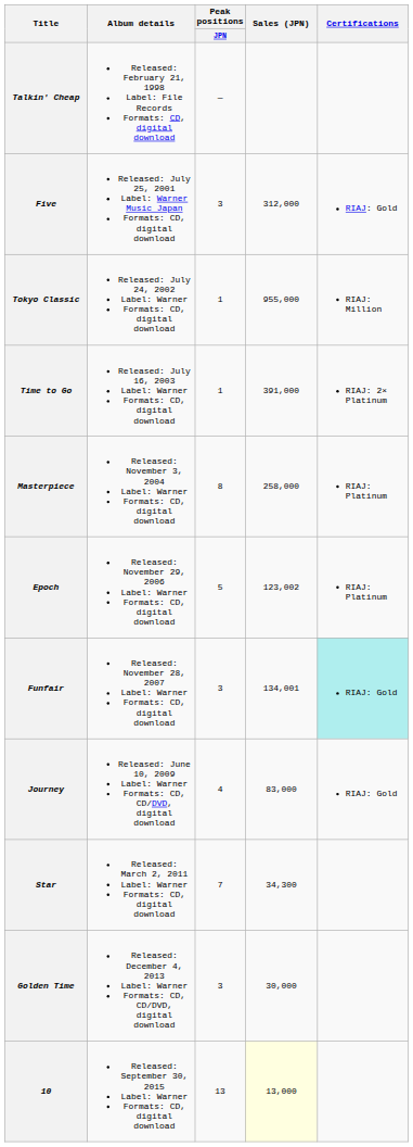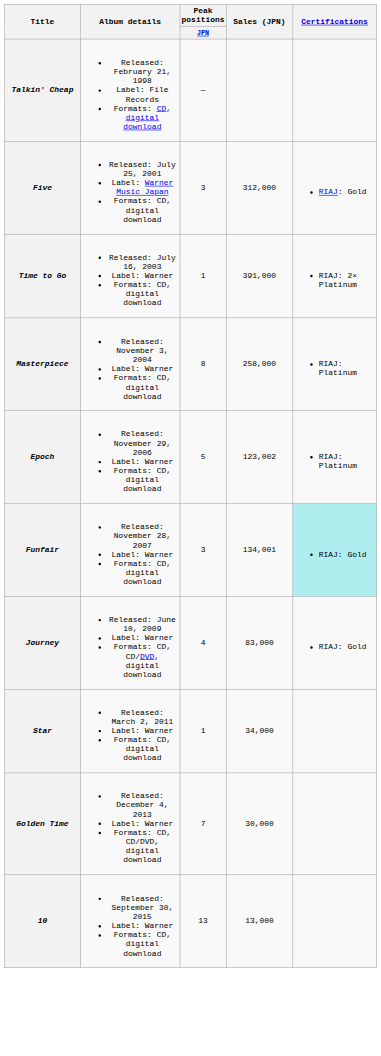 <table class="wikitable plainrowheaders" style="text-align:center;">
 <tr>
 <th style="width:12em;" rowspan="2">Title</th>
 <th style="width:16em;" rowspan="2">Album details</th>
 <th colspan="1">Peak positions</th>
 <th style="width:12em;" rowspan="2">Sales (JPN)</th>
 <th style="width:12em;" rowspan="2"><a href='#'>Certifications</a></th>
 </tr>
 <tr>
 <th style="width:2.5em;"><small><a href='#'>JPN</a></small><br></th>
 </tr>
 <tr>
 <th scope="row"><em>Talkin' Cheap</em></th>
 <td><br><ul><li>Released: February 21, 1998 </li><li>Label: File Records</li><li>Formats: <a href='#'>CD</a>, <a href='#'>digital download</a></li></ul></td>
 <td>—</td>
 <td></td>
 <td align="left"></td>
 </tr>
 <tr>
 <th scope="row"><em>Five</em></th>
 <td><br><ul><li>Released: July 25, 2001 </li><li>Label: <a href='#'>Warner Music Japan</a></li><li>Formats: CD, digital download</li></ul></td>
 <td>3</td>
 <td>312,000</td>
 <td align="left"><br><ul><li><a href='#'>RIAJ</a>: Gold</li></ul></td>
-</tr>
-<tr>
-<th scope="row"><em>Tokyo Classic</em></th>
-<td><br><ul><li>Released: July 24, 2002 </li><li>Label: Warner</li><li>Formats: CD, digital download</li></ul></td>
-<td>1</td>
-<td>955,000</td>
-<td align="left"><br><ul><li>RIAJ: Million</li></ul></td>
 </tr>
 <tr>
 <th scope="row"><em>Time to Go</em></th>
 <td><br><ul><li>Released: July 16, 2003 </li><li>Label: Warner</li><li>Formats: CD, digital download</li></ul></td>
 <td>1</td>
 <td>391,000</td>
 <td align="left"><br><ul><li>RIAJ: 2× Platinum</li></ul></td>
 </tr>
 <tr>
 <th scope="row"><em>Masterpiece</em></th>
 <td><br><ul><li>Released: November 3, 2004 </li><li>Label: Warner</li><li>Formats: CD, digital download</li></ul></td>
 <td>8</td>
 <td>258,000</td>
 <td align="left"><br><ul><li>RIAJ: Platinum</li></ul></td>
 </tr>
 <tr>
 <th scope="row"><em>Epoch</em></th>
 <td><br><ul><li>Released: November 29, 2006 </li><li>Label: Warner</li><li>Formats: CD, digital download</li></ul></td>
 <td>5</td>
 <td>123,002</td>
 <td align="left"><br><ul><li>RIAJ: Platinum</li></ul></td>
 </tr>
 <tr>
 <th scope="row"><em>Funfair</em></th>
 <td><br><ul><li>Released: November 28, 2007 </li><li>Label: Warner</li><li>Formats: CD, digital download</li></ul></td>
 <td>3</td>
 <td>134,001</td>
 <td align="left" style="background: paleturquoise;"><br><ul><li>RIAJ: Gold</li></ul></td>
 </tr>
 <tr>
 <th scope="row"><em>Journey</em></th>
 <td><br><ul><li>Released: June 10, 2009 </li><li>Label: Warner</li><li>Formats: CD, CD/<a href='#'>DVD</a>, digital download</li></ul></td>
 <td>4</td>
 <td>83,000</td>
 <td align="left"><br><ul><li>RIAJ: Gold</li></ul></td>
 </tr>
 <tr>
 <th scope="row"><em>Star</em></th>
 <td><br><ul><li>Released: March 2, 2011 </li><li>Label: Warner</li><li>Formats: CD, digital download</li></ul></td>
-<td>7</td>
-<td>34,300</td>
+<td>1</td>
+<td>34,000</td>
 <td align="left"></td>
 </tr>
 <tr>
 <th scope="row"><em>Golden Time</em></th>
 <td><br><ul><li>Released: December 4, 2013 </li><li>Label: Warner</li><li>Formats: CD, CD/DVD, digital download</li></ul></td>
-<td>3</td>
+<td>7</td>
 <td>30,000</td>
 <td align="left"></td>
 </tr>
 <tr>
 <th scope="row"><em>10</em></th>
 <td><br><ul><li>Released: September 30, 2015 </li><li>Label: Warner</li><li>Formats: CD, digital download</li></ul></td>
 <td>13</td>
-<td style="background: lightyellow;">13,000</td>
+<td>13,000</td>
 <td align="left"></td>
 </tr>
 </table>
